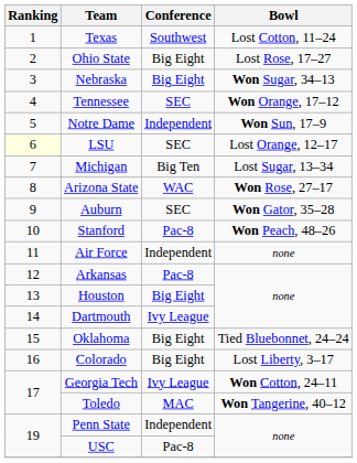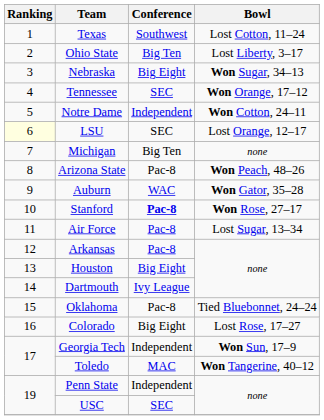 <table class=wikitable style="text-align:center">
 <tr>
 <th>Ranking</th>
 <th>Team</th>
 <th>Conference</th>
 <th>Bowl</th>
 </tr>
 <tr>
 <td>1</td>
 <td><a href='#'>Texas</a></td>
 <td><a href='#'>Southwest</a></td>
 <td>Lost <a href='#'>Cotton</a>, 11–24</td>
 </tr>
 <tr>
 <td>2</td>
 <td><a href='#'>Ohio State</a></td>
-<td>Big Eight</td>
-<td>Lost <a href='#'>Rose</a>, 17–27</td>
+<td><a href='#'>Big Ten</a></td>
+<td>Lost <a href='#'>Liberty</a>, 3–17</td>
 </tr>
 <tr>
 <td>3</td>
 <td><a href='#'>Nebraska</a></td>
 <td><a href='#'>Big Eight</a></td>
 <td><strong>Won</strong> <a href='#'>Sugar</a>, 34–13</td>
 </tr>
 <tr>
 <td>4</td>
 <td><a href='#'>Tennessee</a></td>
 <td><a href='#'>SEC</a></td>
 <td><strong>Won</strong> <a href='#'>Orange</a>, 17–12</td>
 </tr>
 <tr>
 <td>5</td>
 <td><a href='#'>Notre Dame</a></td>
 <td><a href='#'>Independent</a></td>
-<td><strong>Won</strong> <a href='#'>Sun</a>, 17–9</td>
+<td><strong>Won</strong> <a href='#'>Cotton</a>, 24–11</td>
 </tr>
 <tr>
 <td style="background: lightyellow;">6</td>
 <td><a href='#'>LSU</a></td>
 <td>SEC</td>
 <td>Lost <a href='#'>Orange</a>, 12–17</td>
 </tr>
 <tr>
 <td>7</td>
 <td><a href='#'>Michigan</a></td>
 <td>Big Ten</td>
-<td>Lost <a href='#'>Sugar</a>, 13–34</td>
+<td><small><em>none</em></small></td>
 </tr>
 <tr>
 <td>8</td>
 <td><a href='#'>Arizona State</a></td>
-<td><a href='#'>WAC</a></td>
-<td><strong>Won</strong> <a href='#'>Rose</a>, 27–17</td>
+<td>Pac-8</td>
+<td><strong>Won</strong> <a href='#'>Peach</a>, 48–26</td>
 </tr>
 <tr>
 <td>9</td>
 <td><a href='#'>Auburn</a></td>
-<td>SEC</td>
+<td><a href='#'>WAC</a></td>
 <td><strong>Won</strong> <a href='#'>Gator</a>, 35–28</td>
 </tr>
 <tr>
 <td>10</td>
 <td><a href='#'>Stanford</a></td>
-<td><a href='#'>Pac-8</a></td>
-<td><strong>Won</strong> <a href='#'>Peach</a>, 48–26</td>
+<td><strong><a href='#'>Pac-8</a></strong></td>
+<td><strong>Won</strong> <a href='#'>Rose</a>, 27–17</td>
 </tr>
 <tr>
 <td>11</td>
 <td><a href='#'>Air Force</a></td>
-<td>Independent</td>
-<td><small><em>none</em></small></td>
+<td><a href='#'>Pac-8</a></td>
+<td>Lost <a href='#'>Sugar</a>, 13–34</td>
 </tr>
 <tr>
 <td>12</td>
 <td><a href='#'>Arkansas</a></td>
 <td><a href='#'>Pac-8</a></td>
 <td rowspan=3><small><em>none</em></small></td>
 </tr>
 <tr>
 <td>13</td>
 <td><a href='#'>Houston</a></td>
 <td><a href='#'>Big Eight</a></td>
 </tr>
 <tr>
 <td>14</td>
 <td><a href='#'>Dartmouth</a></td>
 <td><a href='#'>Ivy League</a></td>
 </tr>
 <tr>
 <td>15</td>
 <td><a href='#'>Oklahoma</a></td>
-<td>Big Eight</td>
+<td>Pac-8</td>
 <td>Tied <a href='#'>Bluebonnet</a>, 24–24</td>
 </tr>
 <tr>
 <td>16</td>
 <td><a href='#'>Colorado</a></td>
 <td>Big Eight</td>
-<td>Lost <a href='#'>Liberty</a>, 3–17</td>
+<td>Lost <a href='#'>Rose</a>, 17–27</td>
 </tr>
 <tr>
 <td rowspan=2>17</td>
 <td><a href='#'>Georgia Tech</a></td>
-<td><a href='#'>Ivy League</a></td>
-<td><strong>Won</strong> <a href='#'>Cotton</a>, 24–11</td>
+<td>Independent</td>
+<td><strong>Won</strong> <a href='#'>Sun</a>, 17–9</td>
 </tr>
 <tr>
 <td><a href='#'>Toledo</a></td>
 <td><a href='#'>MAC</a></td>
 <td><strong>Won</strong> <a href='#'>Tangerine</a>, 40–12</td>
 </tr>
 <tr>
 <td rowspan=2>19</td>
 <td><a href='#'>Penn State</a></td>
 <td>Independent</td>
 <td rowspan=2><small><em>none</em></small></td>
 </tr>
 <tr>
 <td><a href='#'>USC</a></td>
-<td>Pac-8</td>
+<td><a href='#'>SEC</a></td>
 </tr>
 <tr>
 </tr>
 </table>
